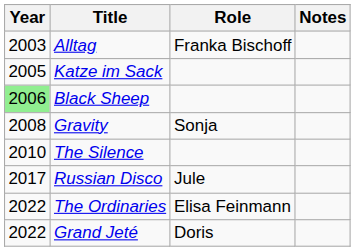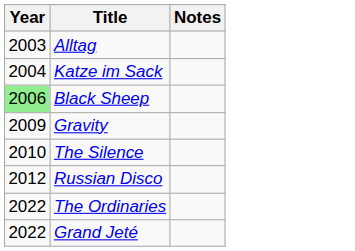 <table class="wikitable sortable">
 <tr>
 <th>Year</th>
 <th>Title</th>
-<th>Role</th>
 <th class="unsortable">Notes</th>
 </tr>
 <tr>
 <td>2003</td>
 <td><em><a href='#'>Alltag</a></em></td>
-<td>Franka Bischoff</td>
 <td></td>
 </tr>
 <tr>
-<td>2005</td>
+<td>2004</td>
 <td><em><a href='#'>Katze im Sack</a></em></td>
-<td></td>
 <td></td>
 </tr>
 <tr>
 <td style="background: lightgreen;">2006</td>
 <td><em><a href='#'>Black Sheep</a></em></td>
 <td></td>
-<td></td>
 </tr>
 <tr>
-<td>2008</td>
+<td>2009</td>
 <td><em><a href='#'>Gravity</a></em></td>
-<td>Sonja</td>
 <td></td>
 </tr>
 <tr>
 <td>2010</td>
 <td><em><a href='#'>The Silence</a></em></td>
 <td></td>
-<td></td>
 </tr>
 <tr>
-<td>2017</td>
+<td>2012</td>
 <td><em><a href='#'>Russian Disco</a></em></td>
-<td>Jule</td>
 <td></td>
 </tr>
 <tr>
 <td>2022</td>
 <td><em><a href='#'>The Ordinaries</a></em></td>
-<td>Elisa Feinmann</td>
 <td></td>
 </tr>
 <tr>
 <td>2022</td>
 <td><em><a href='#'>Grand Jeté</a></em></td>
-<td>Doris</td>
 <td></td>
 </tr>
 </table>
